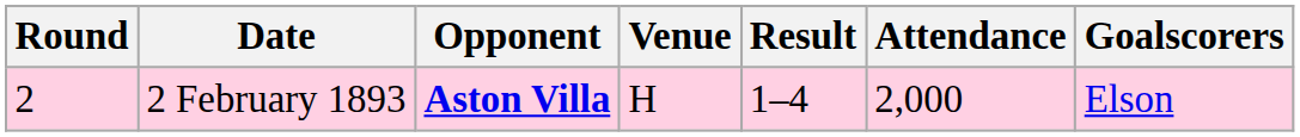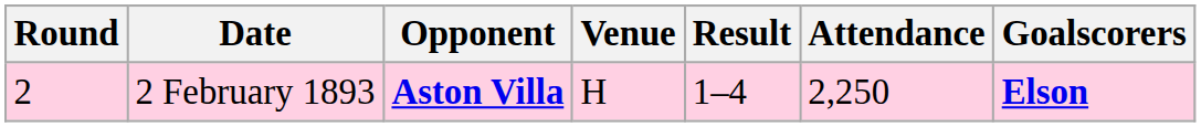 <table class="wikitable">
 <tr>
 <th>Round</th>
 <th>Date</th>
 <th>Opponent</th>
 <th>Venue</th>
 <th>Result</th>
 <th>Attendance</th>
 <th>Goalscorers</th>
 </tr>
 <tr style="background-color: #ffd0e3;">
 <td>2</td>
 <td>2 February 1893</td>
 <td><strong><a href='#'>Aston Villa</a></strong></td>
 <td>H</td>
 <td>1–4</td>
-<td>2,000</td>
-<td><a href='#'>Elson</a></td>
+<td>2,250</td>
+<td><strong><a href='#'>Elson</a></strong></td>
 </tr>
 </table>
